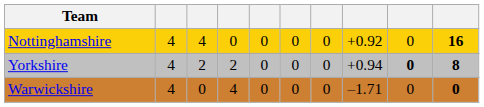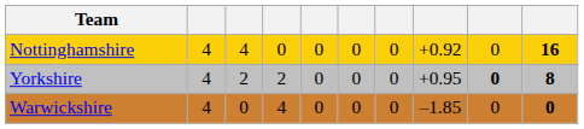 <table class="wikitable" style="text-align:center">
 <tr>
 <th width="150">Team</th>
 <th width="25"></th>
 <th width="25"></th>
 <th width="25"></th>
 <th width="25"></th>
 <th width="25"></th>
 <th width="25"></th>
 <th width="40"></th>
 <th width="40"></th>
 <th width="40"></th>
 </tr>
 <tr style="background:#fbd009">
 <td style="text-align:left"><a href='#'>Nottinghamshire</a></td>
 <td>4</td>
 <td>4</td>
 <td>0</td>
 <td>0</td>
 <td>0</td>
 <td>0</td>
 <td>+0.92</td>
 <td>0</td>
 <td><strong>16</strong></td>
 </tr>
 <tr>
 </tr>
 <tr style="background:silver">
 <td style="text-align:left"><a href='#'>Yorkshire</a></td>
 <td>4</td>
 <td>2</td>
 <td>2</td>
 <td>0</td>
 <td>0</td>
 <td>0</td>
-<td>+0.94</td>
+<td>+0.95</td>
 <td><strong>0</strong></td>
 <td><strong>8</strong></td>
 </tr>
 <tr>
 </tr>
 <tr style="background:#CD7F32">
 <td style="text-align:left"><a href='#'>Warwickshire</a></td>
 <td>4</td>
 <td>0</td>
 <td>4</td>
 <td>0</td>
 <td>0</td>
 <td>0</td>
-<td>–1.71</td>
+<td>–1.85</td>
 <td>0</td>
 <td><strong>0</strong></td>
 </tr>
 </table>
